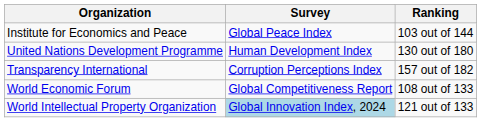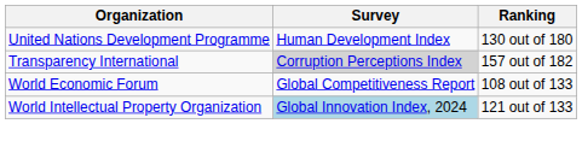 <table class="wikitable">
 <tr>
 <th>Organization</th>
 <th>Survey</th>
 <th>Ranking</th>
-</tr>
-<tr>
-<td>Institute for Economics and Peace</td>
-<td><a href='#'>Global Peace Index</a></td>
-<td>103 out of 144</td>
 </tr>
 <tr>
 <td><a href='#'>United Nations Development Programme</a></td>
 <td><a href='#'>Human Development Index</a></td>
 <td>130 out of 180</td>
 </tr>
 <tr>
 <td><a href='#'>Transparency International</a></td>
-<td><a href='#'>Corruption Perceptions Index</a></td>
+<td style="background: lightgrey;"><a href='#'>Corruption Perceptions Index</a></td>
 <td>157 out of 182</td>
 </tr>
 <tr>
 <td><a href='#'>World Economic Forum</a></td>
 <td><a href='#'>Global Competitiveness Report</a></td>
 <td>108 out of 133</td>
 </tr>
 <tr>
 <td><a href='#'>World Intellectual Property Organization</a></td>
 <td style="background: lightblue;"><a href='#'>Global Innovation Index</a>, 2024</td>
 <td>121 out of 133</td>
 </tr>
 </table>
